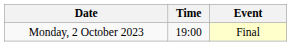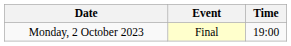 <table class = "wikitable" style="text-align:center;">
 <tr>
 <th width=220>Date</th>
+<th width=100>Event</th>
 <th width=50>Time</th>
-<th width=100>Event</th>
 </tr>
 <tr>
 <td>Monday, 2 October 2023</td>
+<td bgcolor=ffffcc>Final</td>
 <td>19:00</td>
-<td bgcolor=ffffcc>Final</td>
 </tr>
 </table>
